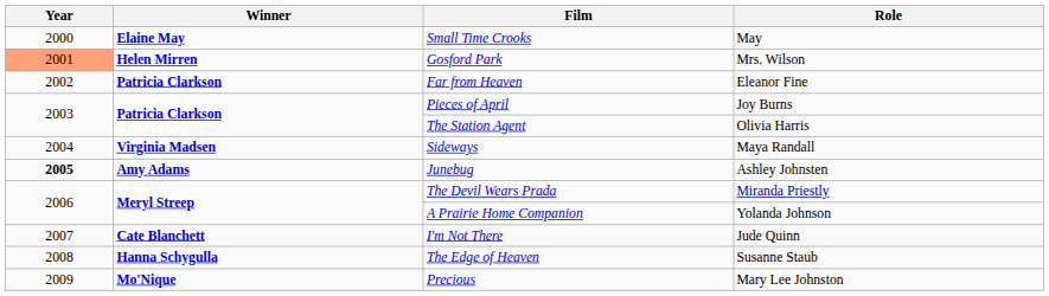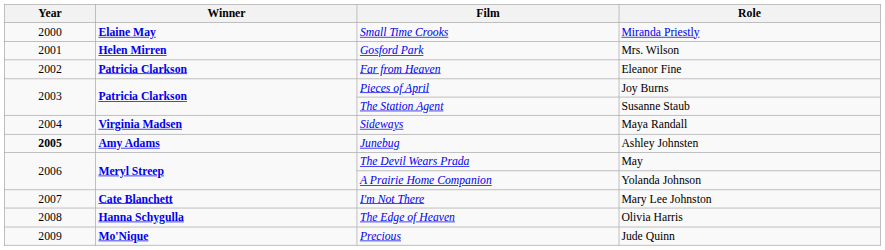 <table class="wikitable" width="95%" cellpadding="5">
 <tr>
 <th width="100"><strong>Year</strong></th>
 <th width="300"><strong>Winner</strong></th>
 <th width="300"><strong>Film</strong></th>
 <th width="300"><strong>Role</strong></th>
 </tr>
 <tr>
 <td style="text-align:center;">2000</td>
 <td><strong><a href='#'>Elaine May</a></strong></td>
 <td><em><a href='#'>Small Time Crooks</a></em></td>
-<td>May</td>
+<td><a href='#'>Miranda Priestly</a></td>
 </tr>
 <tr>
-<td style="background: lightsalmon; text-align:center;">2001</td>
+<td style="text-align:center;">2001</td>
 <td><strong><a href='#'>Helen Mirren</a></strong></td>
 <td><em><a href='#'>Gosford Park</a></em></td>
 <td>Mrs. Wilson</td>
 </tr>
 <tr>
 <td style="text-align:center;">2002</td>
 <td><strong><a href='#'>Patricia Clarkson</a></strong></td>
 <td><em><a href='#'>Far from Heaven</a></em></td>
 <td>Eleanor Fine</td>
 </tr>
 <tr>
 <td rowspan="2" style="text-align:center;">2003</td>
 <td rowspan="2"><strong><a href='#'>Patricia Clarkson</a></strong></td>
 <td><em><a href='#'>Pieces of April</a></em></td>
 <td>Joy Burns</td>
 </tr>
 <tr>
 <td><em><a href='#'>The Station Agent</a></em></td>
-<td>Olivia Harris</td>
+<td>Susanne Staub</td>
 </tr>
 <tr>
 <td style="text-align:center;">2004</td>
 <td><strong><a href='#'>Virginia Madsen</a></strong></td>
 <td><em><a href='#'>Sideways</a></em></td>
 <td>Maya Randall</td>
 </tr>
 <tr>
 <td style="text-align:center;"><strong>2005</strong></td>
 <td><strong><a href='#'>Amy Adams</a></strong></td>
 <td><em><a href='#'>Junebug</a></em></td>
 <td>Ashley Johnsten</td>
 </tr>
 <tr>
 <td rowspan="2" style="text-align:center;">2006</td>
 <td rowspan="2"><strong><a href='#'>Meryl Streep</a></strong></td>
 <td><em><a href='#'>The Devil Wears Prada</a></em></td>
-<td><a href='#'>Miranda Priestly</a></td>
+<td>May</td>
 </tr>
 <tr>
 <td><em><a href='#'>A Prairie Home Companion</a></em></td>
 <td>Yolanda Johnson</td>
 </tr>
 <tr>
 <td style="text-align:center;">2007</td>
 <td><strong><a href='#'>Cate Blanchett</a></strong></td>
 <td><em><a href='#'>I'm Not There</a></em></td>
-<td>Jude Quinn</td>
+<td>Mary Lee Johnston</td>
 </tr>
 <tr>
 <td style="text-align:center;">2008</td>
 <td><strong><a href='#'>Hanna Schygulla</a></strong></td>
 <td><em><a href='#'>The Edge of Heaven</a></em></td>
-<td>Susanne Staub</td>
+<td>Olivia Harris</td>
 </tr>
 <tr>
 <td style="text-align:center;">2009</td>
 <td><strong><a href='#'>Mo'Nique</a></strong></td>
 <td><em><a href='#'>Precious</a></em></td>
-<td>Mary Lee Johnston</td>
+<td>Jude Quinn</td>
 </tr>
 </table>
